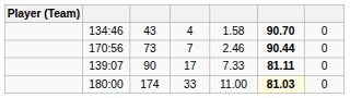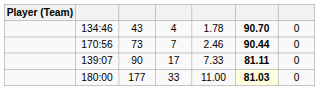 <table class="wikitable sortable" style="text-align:center;">
 <tr>
 <th>Player (Team)</th>
 <th width="60px"></th>
 <th width="50px"></th>
 <th width="50px"></th>
 <th width="60px"></th>
 <th width="60px"></th>
 <th width="50px"></th>
 </tr>
 <tr>
 <td align=left></td>
 <td>134:46</td>
 <td>43</td>
 <td>4</td>
-<td>1.58</td>
+<td>1.78</td>
 <td><strong>90.70</strong></td>
 <td>0</td>
 </tr>
 <tr>
 <td align=left></td>
 <td>170:56</td>
 <td>73</td>
 <td>7</td>
 <td>2.46</td>
 <td><strong>90.44</strong></td>
 <td>0</td>
 </tr>
 <tr>
 <td align=left></td>
 <td>139:07</td>
 <td>90</td>
 <td>17</td>
 <td>7.33</td>
 <td><strong>81.11</strong></td>
 <td>0</td>
 </tr>
 <tr>
 <td align=left></td>
 <td>180:00</td>
-<td>174</td>
+<td>177</td>
 <td>33</td>
 <td>11.00</td>
 <td style="background: lightyellow;"><strong>81.03</strong></td>
 <td>0</td>
 </tr>
 </table>
